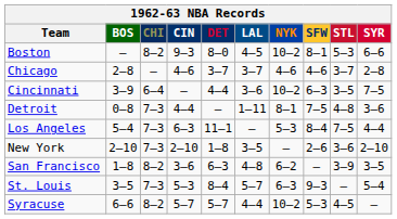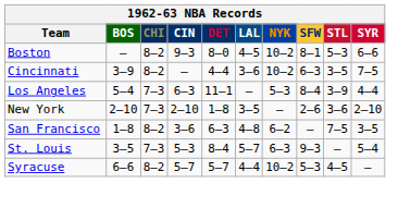 <table class="wikitable" style="font-size:95%; text-align:center;">
 <tr>
 <th colspan=10>1962-63 NBA Records</th>
 </tr>
 <tr>
 <th width=100>Team</th>
 <th style="background:#006400;color:#FFFFFF;width=35">BOS</th>
 <th style="background:#052A61;color:#979757;width=35">CHI</th>
 <th style="background:#012F6B;color:#FFFFFF;width=35">CIN</th>
 <th style="background:#012F6B;color:#D40032;width=35">DET</th>
 <th style="background:#004B87;color:#FFFFFF;width=35">LAL</th>
 <th style="background:#003EA4;color:#FF8C00;width=35">NYK</th>
 <th style="background:#FFC62C;color:#012D6C;width=35">SFW</th>
 <th style="background:#C90F2E;color:#FFFFFF;width=35">STL</th>
 <th style="background:#D40032;color:#FFFFFF;width=35">SYR</th>
 </tr>
 <tr>
 <td style="text-align:left;"><a href='#'>Boston</a></td>
 <td>—</td>
 <td>8–2</td>
 <td>9–3</td>
 <td>8–0</td>
 <td>4–5</td>
 <td>10–2</td>
 <td>8–1</td>
 <td>5–3</td>
 <td>6–6</td>
 </tr>
 <tr>
-<td style="text-align:left;"><a href='#'>Chicago</a></td>
-<td>2–8</td>
-<td>—</td>
-<td>4–6</td>
-<td>3–7</td>
-<td>3–7</td>
-<td>4–6</td>
-<td>4–6</td>
-<td>3–7</td>
-<td>2–8</td>
-</tr>
-<tr>
 <td style="text-align:left;"><a href='#'>Cincinnati</a></td>
 <td>3–9</td>
-<td>6–4</td>
+<td>8–2</td>
 <td>—</td>
 <td>4–4</td>
 <td>3–6</td>
 <td>10–2</td>
 <td>6–3</td>
 <td>3–5</td>
 <td>7–5</td>
-</tr>
-<tr>
-<td style="text-align:left;"><a href='#'>Detroit</a></td>
-<td>0–8</td>
-<td>7–3</td>
-<td>4–4</td>
-<td>—</td>
-<td>1–11</td>
-<td>8–1</td>
-<td>7–5</td>
-<td>4–8</td>
-<td>3–6</td>
 </tr>
 <tr>
 <td style="text-align:left;"><a href='#'>Los Angeles</a></td>
 <td>5–4</td>
 <td>7–3</td>
 <td>6–3</td>
 <td>11–1</td>
 <td>—</td>
 <td>5–3</td>
 <td>8–4</td>
-<td>7–5</td>
+<td>3–9</td>
 <td>4–4</td>
 </tr>
 <tr>
 <td style="text-align:left;">New York</td>
 <td>2–10</td>
 <td>7–3</td>
 <td>2–10</td>
 <td>1–8</td>
 <td>3–5</td>
 <td>—</td>
 <td>2–6</td>
 <td>3–6</td>
 <td>2–10</td>
 </tr>
 <tr>
 <td style="text-align:left;"><a href='#'>San Francisco</a></td>
 <td>1–8</td>
 <td>8–2</td>
 <td>3–6</td>
 <td>6–3</td>
 <td>4–8</td>
 <td>6–2</td>
 <td>—</td>
-<td>3–9</td>
+<td>7–5</td>
 <td>3–5</td>
 </tr>
 <tr>
 <td style="text-align:left;"><a href='#'>St. Louis</a></td>
 <td>3–5</td>
 <td>7–3</td>
 <td>5–3</td>
 <td>8–4</td>
 <td>5–7</td>
 <td>6–3</td>
 <td>9–3</td>
 <td>—</td>
 <td>5–4</td>
 </tr>
 <tr>
 <td style="text-align:left;"><a href='#'>Syracuse</a></td>
 <td>6–6</td>
 <td>8–2</td>
 <td>5–7</td>
 <td>5–7</td>
 <td>4–4</td>
 <td>10–2</td>
 <td>5–3</td>
 <td>4–5</td>
 <td>—</td>
 </tr>
 </table>
